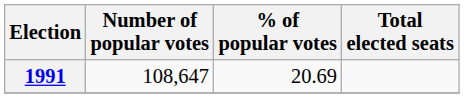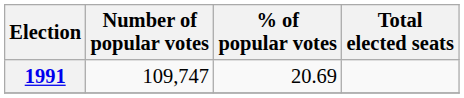 <table class="wikitable" style="text-align: right;">
 <tr align=center>
 <th>Election</th>
 <th>Number of<br>popular votes</th>
 <th>% of<br>popular votes</th>
 <th>Total<br>elected seats</th>
 </tr>
 <tr>
 <th><a href='#'>1991</a></th>
-<td>108,647</td>
+<td>109,747</td>
 <td>20.69</td>
 <td></td>
 </tr>
 <tr>
 </tr>
 </table>
